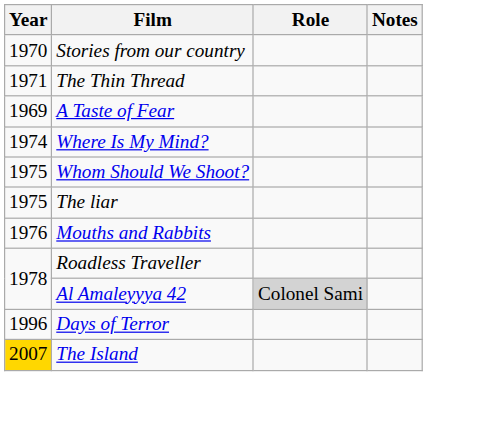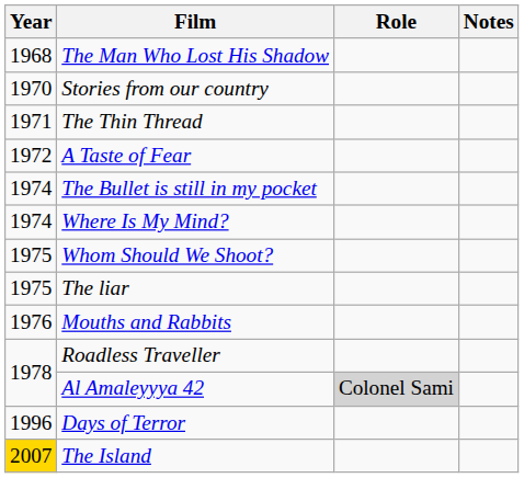 <table class="wikitable sortable">
 <tr>
 <th>Year</th>
 <th>Film</th>
 <th>Role</th>
 <th>Notes</th>
+</tr>
+<tr>
+<td>1968</td>
+<td><em><a href='#'>The Man Who Lost His Shadow</a></em></td>
+<td></td>
+<td></td>
 </tr>
 <tr>
 <td>1970</td>
 <td><em>Stories from our country</em></td>
 <td></td>
 <td></td>
 </tr>
 <tr>
 <td>1971</td>
 <td><em>The Thin Thread</em></td>
 <td></td>
 <td></td>
 </tr>
 <tr>
-<td>1969</td>
+<td>1972</td>
 <td><em><a href='#'>A Taste of Fear</a></em></td>
+<td></td>
+<td></td>
+</tr>
+<tr>
+<td>1974</td>
+<td><em><a href='#'>The Bullet is still in my pocket</a></em></td>
 <td></td>
 <td></td>
 </tr>
 <tr>
 <td>1974</td>
 <td><em><a href='#'>Where Is My Mind?</a></em></td>
 <td></td>
 <td></td>
 </tr>
 <tr>
 <td>1975</td>
 <td><em><a href='#'>Whom Should We Shoot?</a></em></td>
 <td></td>
 <td></td>
 </tr>
 <tr>
 <td>1975</td>
 <td><em>The liar</em></td>
 <td></td>
 <td></td>
 </tr>
 <tr>
 <td>1976</td>
 <td><em><a href='#'>Mouths and Rabbits</a></em></td>
 <td></td>
 <td></td>
 </tr>
 <tr>
 <td rowspan="2">1978</td>
 <td><em>Roadless Traveller</em></td>
 <td></td>
 <td></td>
 </tr>
 <tr>
 <td><em><a href='#'>Al Amaleyyya 42</a></em></td>
 <td style="background: lightgrey;">Colonel Sami</td>
 <td></td>
 </tr>
 <tr>
 <td>1996</td>
 <td><em><a href='#'>Days of Terror</a></em></td>
 <td></td>
 <td></td>
 </tr>
 <tr>
 <td style="background: gold;">2007</td>
 <td><em><a href='#'>The Island</a></em></td>
 <td></td>
 <td></td>
 </tr>
 </table>
